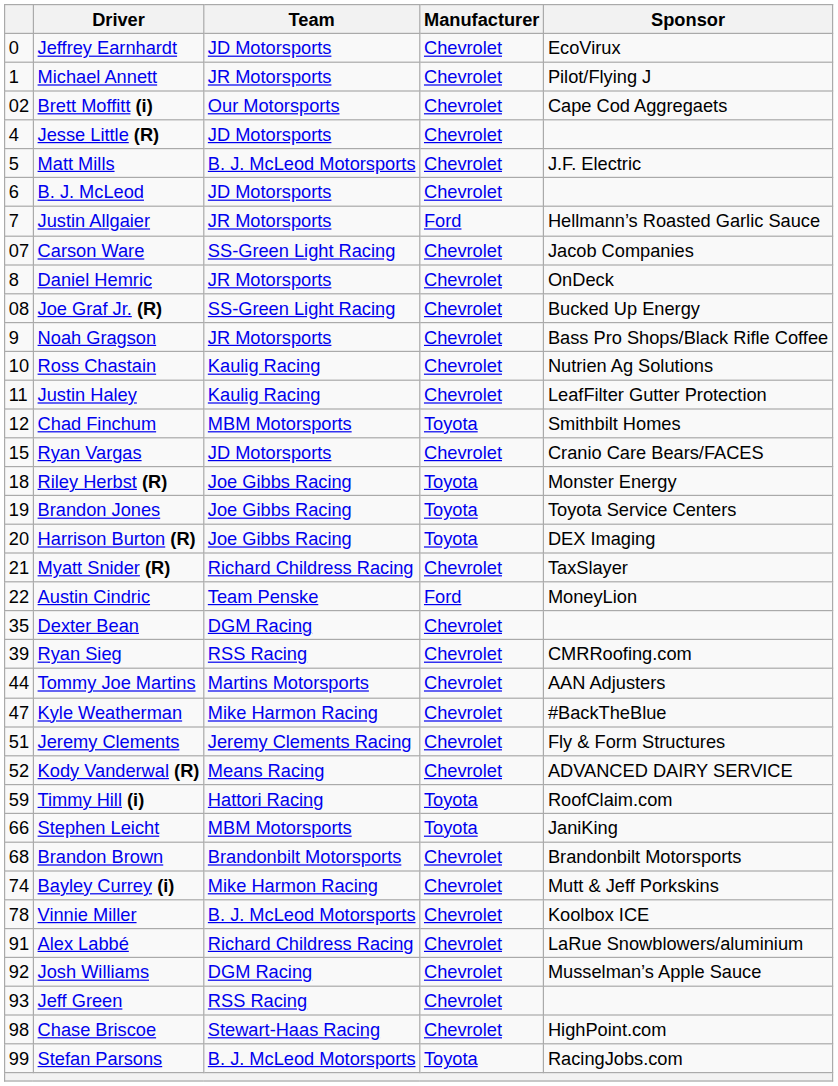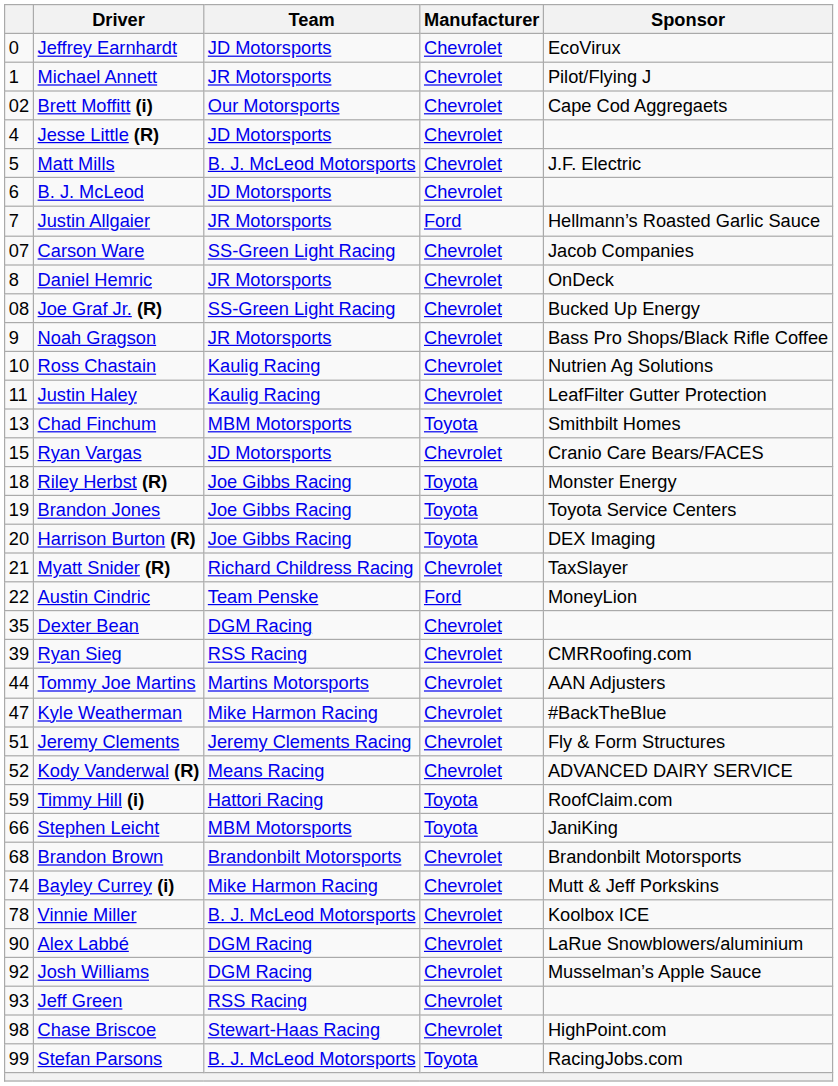 <table class="wikitable" style="font-size:95%">
 <tr>
 <th></th>
 <th>Driver</th>
 <th>Team</th>
 <th>Manufacturer</th>
 <th>Sponsor</th>
 </tr>
 <tr>
 <td>0</td>
 <td><a href='#'>Jeffrey Earnhardt</a></td>
 <td><a href='#'>JD Motorsports</a></td>
 <td><a href='#'>Chevrolet</a></td>
 <td>EcoVirux</td>
 </tr>
 <tr>
 <td>1</td>
 <td><a href='#'>Michael Annett</a></td>
 <td><a href='#'>JR Motorsports</a></td>
 <td><a href='#'>Chevrolet</a></td>
 <td>Pilot/Flying J</td>
 </tr>
 <tr>
 <td>02</td>
 <td><a href='#'>Brett Moffitt</a> <strong>(i)</strong></td>
 <td><a href='#'>Our Motorsports</a></td>
 <td><a href='#'>Chevrolet</a></td>
 <td>Cape Cod Aggregaets</td>
 </tr>
 <tr>
 <td>4</td>
 <td><a href='#'>Jesse Little</a> <strong>(R)</strong></td>
 <td><a href='#'>JD Motorsports</a></td>
 <td><a href='#'>Chevrolet</a></td>
 <td></td>
 </tr>
 <tr>
 <td>5</td>
 <td><a href='#'>Matt Mills</a></td>
 <td><a href='#'>B. J. McLeod Motorsports</a></td>
 <td><a href='#'>Chevrolet</a></td>
 <td>J.F. Electric</td>
 </tr>
 <tr>
 <td>6</td>
 <td><a href='#'>B. J. McLeod</a></td>
 <td><a href='#'>JD Motorsports</a></td>
 <td><a href='#'>Chevrolet</a></td>
 <td></td>
 </tr>
 <tr>
 <td>7</td>
 <td><a href='#'>Justin Allgaier</a></td>
 <td><a href='#'>JR Motorsports</a></td>
 <td><a href='#'>Ford</a></td>
 <td>Hellmann’s Roasted Garlic Sauce</td>
 </tr>
 <tr>
 <td>07</td>
 <td><a href='#'>Carson Ware</a></td>
 <td><a href='#'>SS-Green Light Racing</a></td>
 <td><a href='#'>Chevrolet</a></td>
 <td>Jacob Companies</td>
 </tr>
 <tr>
 <td>8</td>
 <td><a href='#'>Daniel Hemric</a></td>
 <td><a href='#'>JR Motorsports</a></td>
 <td><a href='#'>Chevrolet</a></td>
 <td>OnDeck</td>
 </tr>
 <tr>
 <td>08</td>
 <td><a href='#'>Joe Graf Jr.</a> <strong>(R)</strong></td>
 <td><a href='#'>SS-Green Light Racing</a></td>
 <td><a href='#'>Chevrolet</a></td>
 <td>Bucked Up Energy</td>
 </tr>
 <tr>
 <td>9</td>
 <td><a href='#'>Noah Gragson</a></td>
 <td><a href='#'>JR Motorsports</a></td>
 <td><a href='#'>Chevrolet</a></td>
 <td>Bass Pro Shops/Black Rifle Coffee</td>
 </tr>
 <tr>
 <td>10</td>
 <td><a href='#'>Ross Chastain</a></td>
 <td><a href='#'>Kaulig Racing</a></td>
 <td><a href='#'>Chevrolet</a></td>
 <td>Nutrien Ag Solutions</td>
 </tr>
 <tr>
 <td>11</td>
 <td><a href='#'>Justin Haley</a></td>
 <td><a href='#'>Kaulig Racing</a></td>
 <td><a href='#'>Chevrolet</a></td>
 <td>LeafFilter Gutter Protection</td>
 </tr>
 <tr>
-<td>12</td>
+<td>13</td>
 <td><a href='#'>Chad Finchum</a></td>
 <td><a href='#'>MBM Motorsports</a></td>
 <td><a href='#'>Toyota</a></td>
 <td>Smithbilt Homes</td>
 </tr>
 <tr>
 <td>15</td>
 <td><a href='#'>Ryan Vargas</a></td>
 <td><a href='#'>JD Motorsports</a></td>
 <td><a href='#'>Chevrolet</a></td>
 <td>Cranio Care Bears/FACES</td>
 </tr>
 <tr>
 <td>18</td>
 <td><a href='#'>Riley Herbst</a> <strong>(R)</strong></td>
 <td><a href='#'>Joe Gibbs Racing</a></td>
 <td><a href='#'>Toyota</a></td>
 <td>Monster Energy</td>
 </tr>
 <tr>
 <td>19</td>
 <td><a href='#'>Brandon Jones</a></td>
 <td><a href='#'>Joe Gibbs Racing</a></td>
 <td><a href='#'>Toyota</a></td>
 <td>Toyota Service Centers</td>
 </tr>
 <tr>
 <td>20</td>
 <td><a href='#'>Harrison Burton</a> <strong>(R)</strong></td>
 <td><a href='#'>Joe Gibbs Racing</a></td>
 <td><a href='#'>Toyota</a></td>
 <td>DEX Imaging</td>
 </tr>
 <tr>
 <td>21</td>
 <td><a href='#'>Myatt Snider</a> <strong>(R)</strong></td>
 <td><a href='#'>Richard Childress Racing</a></td>
 <td><a href='#'>Chevrolet</a></td>
 <td>TaxSlayer</td>
 </tr>
 <tr>
 <td>22</td>
 <td><a href='#'>Austin Cindric</a></td>
 <td><a href='#'>Team Penske</a></td>
 <td><a href='#'>Ford</a></td>
 <td>MoneyLion</td>
 </tr>
 <tr>
 <td>35</td>
 <td><a href='#'>Dexter Bean</a></td>
 <td><a href='#'>DGM Racing</a></td>
 <td><a href='#'>Chevrolet</a></td>
 <td></td>
 </tr>
 <tr>
 <td>39</td>
 <td><a href='#'>Ryan Sieg</a></td>
 <td><a href='#'>RSS Racing</a></td>
 <td><a href='#'>Chevrolet</a></td>
 <td>CMRRoofing.com</td>
 </tr>
 <tr>
 <td>44</td>
 <td><a href='#'>Tommy Joe Martins</a></td>
 <td><a href='#'>Martins Motorsports</a></td>
 <td><a href='#'>Chevrolet</a></td>
 <td>AAN Adjusters</td>
 </tr>
 <tr>
 <td>47</td>
 <td><a href='#'>Kyle Weatherman</a></td>
 <td><a href='#'>Mike Harmon Racing</a></td>
 <td><a href='#'>Chevrolet</a></td>
 <td>#BackTheBlue</td>
 </tr>
 <tr>
 <td>51</td>
 <td><a href='#'>Jeremy Clements</a></td>
 <td><a href='#'>Jeremy Clements Racing</a></td>
 <td><a href='#'>Chevrolet</a></td>
 <td>Fly & Form Structures</td>
 </tr>
 <tr>
 <td>52</td>
 <td><a href='#'>Kody Vanderwal</a> <strong>(R)</strong></td>
 <td><a href='#'>Means Racing</a></td>
 <td><a href='#'>Chevrolet</a></td>
 <td>ADVANCED DAIRY SERVICE</td>
 </tr>
 <tr>
 <td>59</td>
 <td><a href='#'>Timmy Hill</a> <strong>(i)</strong></td>
 <td><a href='#'>Hattori Racing</a></td>
 <td><a href='#'>Toyota</a></td>
 <td>RoofClaim.com</td>
 </tr>
 <tr>
 <td>66</td>
 <td><a href='#'>Stephen Leicht</a></td>
 <td><a href='#'>MBM Motorsports</a></td>
 <td><a href='#'>Toyota</a></td>
 <td>JaniKing</td>
 </tr>
 <tr>
 <td>68</td>
 <td><a href='#'>Brandon Brown</a></td>
 <td><a href='#'>Brandonbilt Motorsports</a></td>
 <td><a href='#'>Chevrolet</a></td>
 <td>Brandonbilt Motorsports</td>
 </tr>
 <tr>
 <td>74</td>
 <td><a href='#'>Bayley Currey</a> <strong>(i)</strong></td>
 <td><a href='#'>Mike Harmon Racing</a></td>
 <td><a href='#'>Chevrolet</a></td>
 <td>Mutt & Jeff Porkskins</td>
 </tr>
 <tr>
 <td>78</td>
 <td><a href='#'>Vinnie Miller</a></td>
 <td><a href='#'>B. J. McLeod Motorsports</a></td>
 <td><a href='#'>Chevrolet</a></td>
 <td>Koolbox ICE</td>
 </tr>
 <tr>
-<td>91</td>
+<td>90</td>
 <td><a href='#'>Alex Labbé</a></td>
-<td><a href='#'>Richard Childress Racing</a></td>
+<td><a href='#'>DGM Racing</a></td>
 <td><a href='#'>Chevrolet</a></td>
 <td>LaRue Snowblowers/aluminium</td>
 </tr>
 <tr>
 <td>92</td>
 <td><a href='#'>Josh Williams</a></td>
 <td><a href='#'>DGM Racing</a></td>
 <td><a href='#'>Chevrolet</a></td>
 <td>Musselman’s Apple Sauce</td>
 </tr>
 <tr>
 <td>93</td>
 <td><a href='#'>Jeff Green</a></td>
 <td><a href='#'>RSS Racing</a></td>
 <td><a href='#'>Chevrolet</a></td>
 <td></td>
 </tr>
 <tr>
 <td>98</td>
 <td><a href='#'>Chase Briscoe</a></td>
 <td><a href='#'>Stewart-Haas Racing</a></td>
 <td><a href='#'>Chevrolet</a></td>
 <td>HighPoint.com</td>
 </tr>
 <tr>
 <td>99</td>
 <td><a href='#'>Stefan Parsons</a></td>
 <td><a href='#'>B. J. McLeod Motorsports</a></td>
 <td><a href='#'>Toyota</a></td>
 <td>RacingJobs.com</td>
 </tr>
 <tr>
 <th colspan="5"></th>
 </tr>
 </table>
